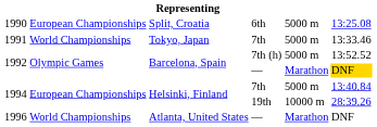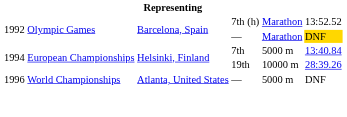 <table>
 <tr>
 <th colspan="6">Representing </th>
-</tr>
-<tr>
-<td>1990</td>
-<td><a href='#'>European Championships</a></td>
-<td><a href='#'>Split, Croatia</a></td>
-<td>6th</td>
-<td>5000 m</td>
-<td><a href='#'>13:25.08</a></td>
-</tr>
-<tr>
-<td>1991</td>
-<td><a href='#'>World Championships</a></td>
-<td><a href='#'>Tokyo, Japan</a></td>
-<td>7th</td>
-<td>5000 m</td>
-<td>13:33.46</td>
 </tr>
 <tr>
 <td rowspan=2>1992</td>
 <td rowspan=2><a href='#'>Olympic Games</a></td>
 <td rowspan=2><a href='#'>Barcelona, Spain</a></td>
 <td>7th (h)</td>
-<td>5000 m</td>
+<td><a href='#'>Marathon</a></td>
 <td>13:52.52</td>
 </tr>
 <tr>
 <td>—</td>
 <td><a href='#'>Marathon</a></td>
 <td style="background: gold;">DNF</td>
 </tr>
 <tr>
 <td rowspan=2>1994</td>
 <td rowspan=2><a href='#'>European Championships</a></td>
 <td rowspan=2><a href='#'>Helsinki, Finland</a></td>
 <td>7th</td>
 <td>5000 m</td>
 <td><a href='#'>13:40.84</a></td>
 </tr>
 <tr>
 <td>19th</td>
 <td>10000 m</td>
 <td><a href='#'>28:39.26</a></td>
 </tr>
 <tr>
 <td>1996</td>
 <td><a href='#'>World Championships</a></td>
 <td><a href='#'>Atlanta, United States</a></td>
 <td>—</td>
-<td><a href='#'>Marathon</a></td>
+<td>5000 m</td>
 <td>DNF</td>
 </tr>
 </table>
